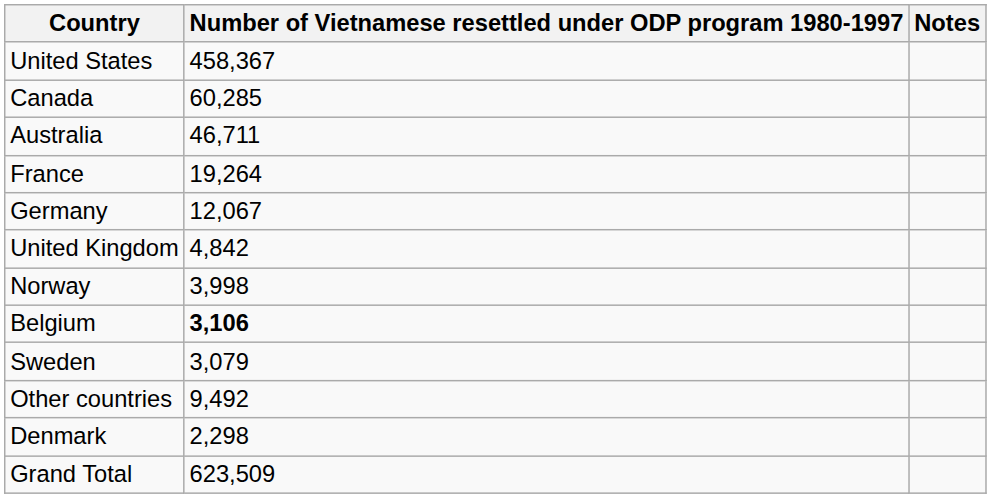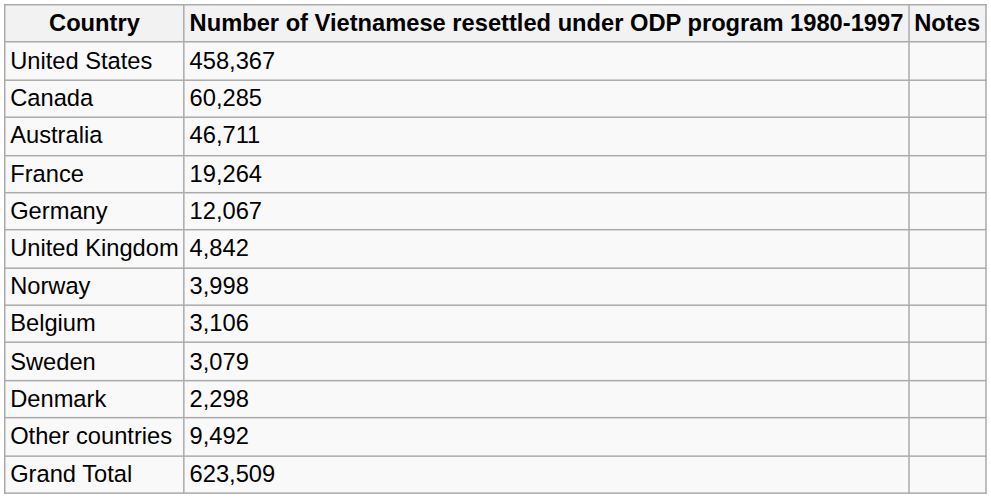 <table class="wikitable">
 <tr>
 <th>Country</th>
 <th>Number of Vietnamese resettled under ODP program 1980-1997</th>
 <th>Notes</th>
 </tr>
 <tr>
 <td>United States</td>
 <td>458,367</td>
 <td></td>
 </tr>
 <tr>
 <td>Canada</td>
 <td>60,285</td>
 <td></td>
 </tr>
 <tr>
 <td>Australia</td>
 <td>46,711</td>
 <td></td>
 </tr>
 <tr>
 <td>France</td>
 <td>19,264</td>
 <td></td>
 </tr>
 <tr>
 <td>Germany</td>
 <td>12,067</td>
 <td></td>
 </tr>
 <tr>
 <td>United Kingdom</td>
 <td>4,842</td>
 <td></td>
 </tr>
 <tr>
 <td>Norway</td>
 <td>3,998</td>
 <td></td>
 </tr>
 <tr>
 <td>Belgium</td>
-<td><strong>3,106</strong></td>
+<td>3,106</td>
 <td></td>
 </tr>
 <tr>
 <td>Sweden</td>
 <td>3,079</td>
 <td></td>
 </tr>
 <tr>
-<td>Other countries</td>
-<td>9,492</td>
+<td>Denmark</td>
+<td>2,298</td>
 <td></td>
 </tr>
 <tr>
-<td>Denmark</td>
-<td>2,298</td>
+<td>Other countries</td>
+<td>9,492</td>
 <td></td>
 </tr>
 <tr>
 <td>Grand Total</td>
 <td>623,509</td>
 <td></td>
 </tr>
 </table>
